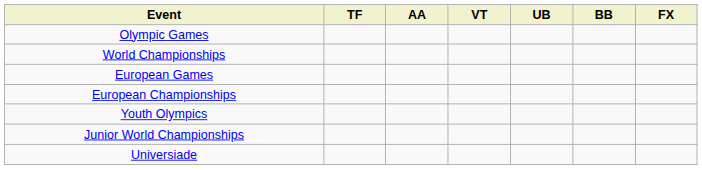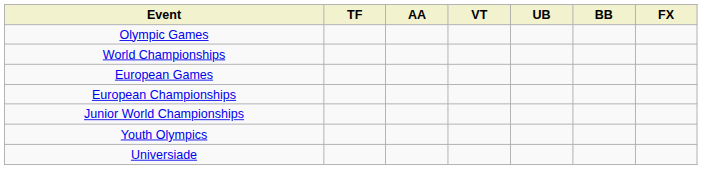 <table class="wikitable" style="margin-top:0em; text-align:center; font-size:89%;">
 <tr>
 <th style="background-color:#f2f2ce; width:25.0em;">Event</th>
 <th style="background-color:#f2f2ce; width:4.5em;">TF</th>
 <th style="background-color:#f2f2ce; width:4.5em;">AA</th>
 <th style="background-color:#f2f2ce; width:4.5em;">VT</th>
 <th style="background-color:#f2f2ce; width:4.5em;">UB</th>
 <th style="background-color:#f2f2ce; width:4.5em;">BB</th>
 <th style="background-color:#f2f2ce; width:4.5em;">FX</th>
 </tr>
 <tr>
 <td><a href='#'>Olympic Games</a></td>
 <td></td>
 <td></td>
 <td></td>
 <td></td>
 <td></td>
 <td></td>
 </tr>
 <tr>
 <td><a href='#'>World Championships</a></td>
 <td></td>
 <td></td>
 <td></td>
 <td></td>
 <td></td>
 <td></td>
 </tr>
 <tr>
 <td><a href='#'>European Games</a></td>
 <td></td>
 <td></td>
 <td></td>
 <td></td>
 <td></td>
 <td></td>
 </tr>
 <tr>
 <td><a href='#'>European Championships</a></td>
 <td></td>
 <td></td>
 <td></td>
 <td></td>
 <td></td>
 <td></td>
 </tr>
 <tr>
-<td><a href='#'>Youth Olympics</a></td>
+<td><a href='#'>Junior World Championships</a></td>
 <td></td>
 <td></td>
 <td></td>
 <td></td>
 <td></td>
 <td></td>
 </tr>
 <tr>
-<td><a href='#'>Junior World Championships</a></td>
+<td><a href='#'>Youth Olympics</a></td>
 <td></td>
 <td></td>
 <td></td>
 <td></td>
 <td></td>
 <td></td>
 </tr>
 <tr>
 <td><a href='#'>Universiade</a></td>
 <td></td>
 <td></td>
 <td></td>
 <td></td>
 <td></td>
 <td></td>
 </tr>
 </table>
